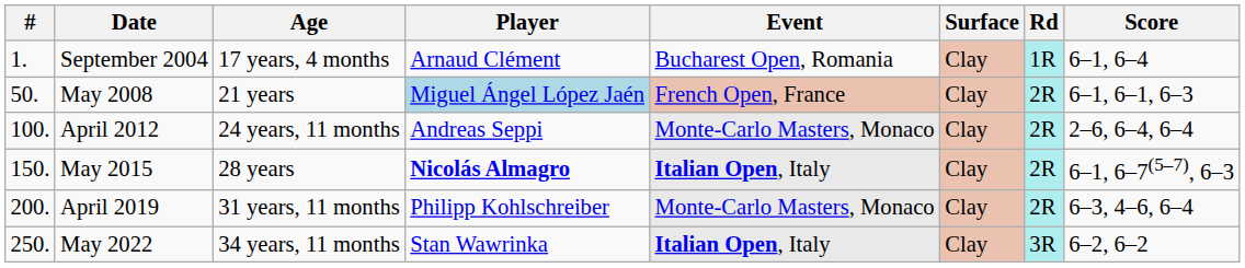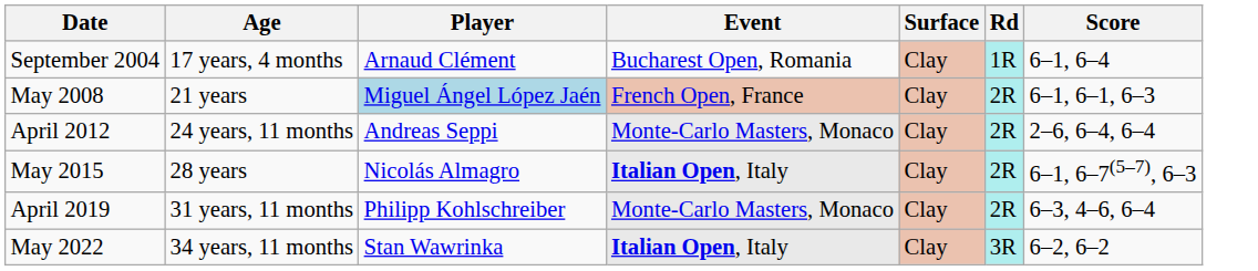 <table class="wikitable sortable">
 <tr>
-<th>#</th>
 <th>Date</th>
 <th>Age</th>
 <th>Player</th>
 <th>Event</th>
 <th>Surface</th>
 <th>Rd</th>
 <th class=unsortable>Score</th>
 </tr>
 <tr>
-<td>1.</td>
 <td>September 2004</td>
 <td>17 years, 4 months</td>
 <td> <a href='#'>Arnaud Clément</a></td>
 <td><a href='#'>Bucharest Open</a>, Romania</td>
 <td bgcolor=ebc2af>Clay</td>
 <td bgcolor=afeeee>1R</td>
 <td>6–1, 6–4</td>
 </tr>
 <tr>
-<td>50.</td>
 <td>May 2008</td>
 <td>21 years</td>
 <td style="background: lightblue;"> <a href='#'>Miguel Ángel López Jaén</a></td>
 <td bgcolor=ebc2af><a href='#'>French Open</a>, France</td>
 <td bgcolor=ebc2af>Clay</td>
 <td bgcolor=afeeee>2R</td>
 <td>6–1, 6–1, 6–3</td>
 </tr>
 <tr>
-<td>100.</td>
 <td>April 2012</td>
 <td>24 years, 11 months</td>
 <td> <a href='#'>Andreas Seppi</a></td>
 <td bgcolor=e9e9e9><a href='#'>Monte-Carlo Masters</a>, Monaco</td>
 <td bgcolor=ebc2af>Clay</td>
 <td bgcolor=afeeee>2R</td>
 <td>2–6, 6–4, 6–4</td>
 </tr>
 <tr>
-<td>150.</td>
 <td>May 2015</td>
 <td>28 years</td>
-<td><strong> <a href='#'>Nicolás Almagro</a></strong></td>
+<td> <a href='#'>Nicolás Almagro</a></td>
 <td bgcolor=e9e9e9><strong><a href='#'>Italian Open</a></strong>, Italy</td>
 <td bgcolor=ebc2af>Clay</td>
 <td bgcolor=afeeee>2R</td>
 <td>6–1, 6–7<sup>(5–7)</sup>, 6–3</td>
 </tr>
 <tr>
-<td>200.</td>
 <td>April 2019</td>
 <td>31 years, 11 months</td>
 <td> <a href='#'>Philipp Kohlschreiber</a></td>
 <td bgcolor=e9e9e9><a href='#'>Monte-Carlo Masters</a>, Monaco</td>
 <td bgcolor=ebc2af>Clay</td>
 <td bgcolor=afeeee>2R</td>
 <td>6–3, 4–6, 6–4</td>
 </tr>
 <tr>
-<td>250.</td>
 <td>May 2022</td>
 <td>34 years, 11 months</td>
 <td> <a href='#'>Stan Wawrinka</a></td>
 <td bgcolor=e9e9e9><strong><a href='#'>Italian Open</a></strong>, Italy</td>
 <td bgcolor=ebc2af>Clay</td>
 <td bgcolor=afeeee>3R</td>
 <td>6–2, 6–2</td>
 </tr>
 </table>
